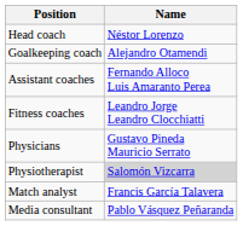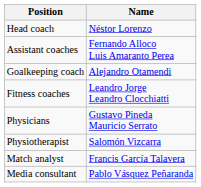 <table class="wikitable">
 <tr>
 <th>Position</th>
 <th>Name</th>
 </tr>
 <tr>
 <td>Head coach</td>
 <td> <a href='#'>Néstor Lorenzo</a></td>
 </tr>
 <tr>
+<td>Assistant coaches</td>
+<td> <a href='#'>Fernando Alloco</a><br> <a href='#'>Luis Amaranto Perea</a></td>
+</tr>
+<tr>
 <td>Goalkeeping coach</td>
 <td> <a href='#'>Alejandro Otamendi</a></td>
-</tr>
-<tr>
-<td>Assistant coaches</td>
-<td> <a href='#'>Fernando Alloco</a><br> <a href='#'>Luis Amaranto Perea</a></td>
 </tr>
 <tr>
 <td>Fitness coaches</td>
 <td> <a href='#'>Leandro Jorge</a><br> <a href='#'>Leandro Clocchiatti</a></td>
 </tr>
 <tr>
 <td>Physicians</td>
 <td> <a href='#'>Gustavo Pineda</a><br> <a href='#'>Mauricio Serrato</a></td>
 </tr>
 <tr>
 <td>Physiotherapist</td>
-<td style="background: lightgrey;"> <a href='#'>Salomón Vizcarra</a></td>
+<td> <a href='#'>Salomón Vizcarra</a></td>
 </tr>
 <tr>
 <td>Match analyst</td>
 <td> <a href='#'>Francis García Talavera</a></td>
 </tr>
 <tr>
 <td>Media consultant</td>
 <td> <a href='#'>Pablo Vásquez Peñaranda</a></td>
 </tr>
 </table>
